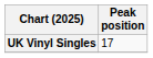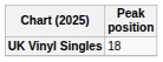 <table class="wikitable plainrowheaders sortable" style="text-align:left;">
 <tr>
 <th scope="col">Chart (2025)</th>
 <th scope="col">Peak<br>position</th>
 </tr>
 <tr>
 <th scope="row">UK Vinyl Singles</th>
-<td>17</td>
+<td>18</td>
 </tr>
 <tr>
 </tr>
 </table>
